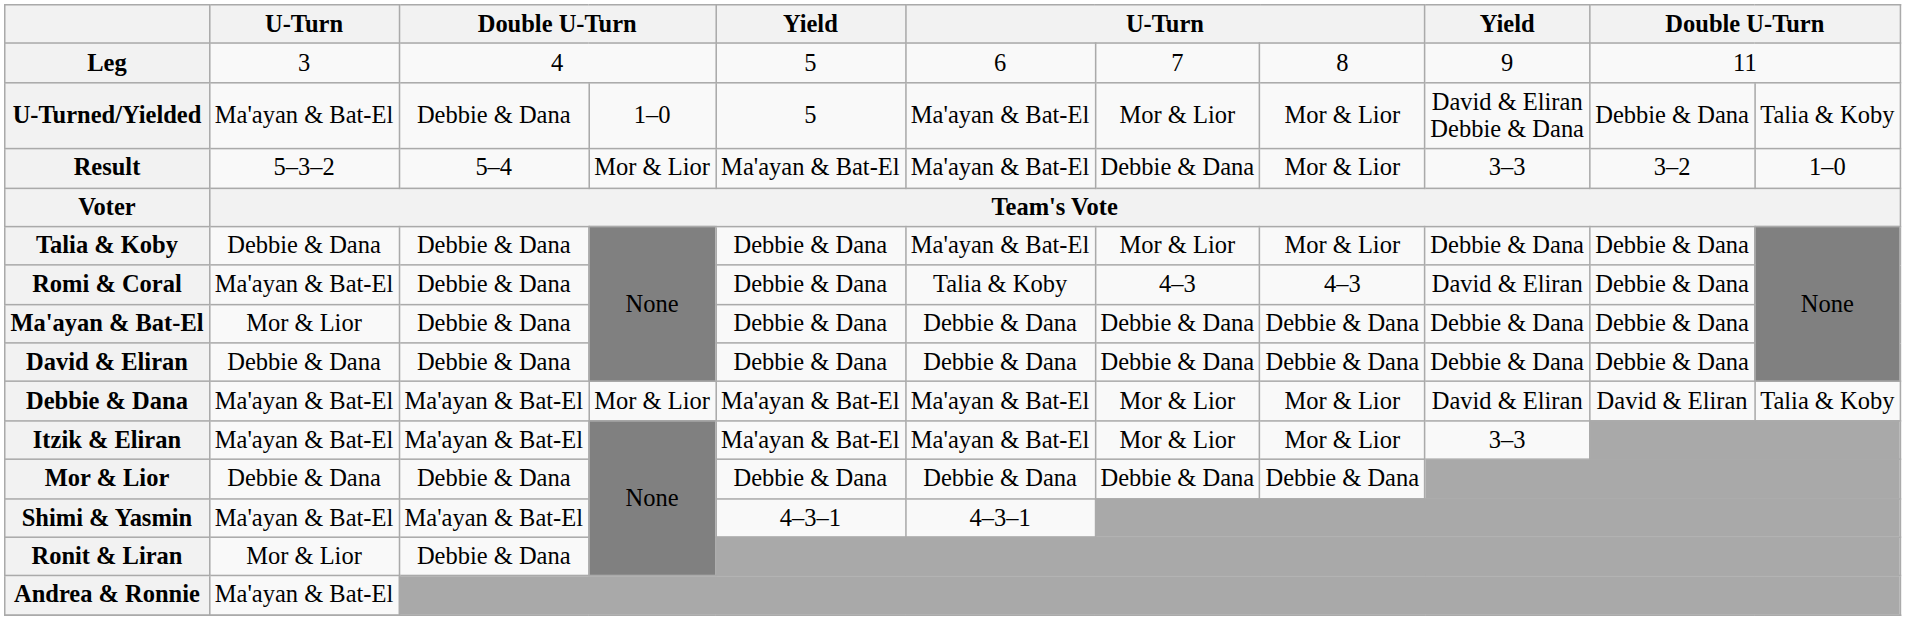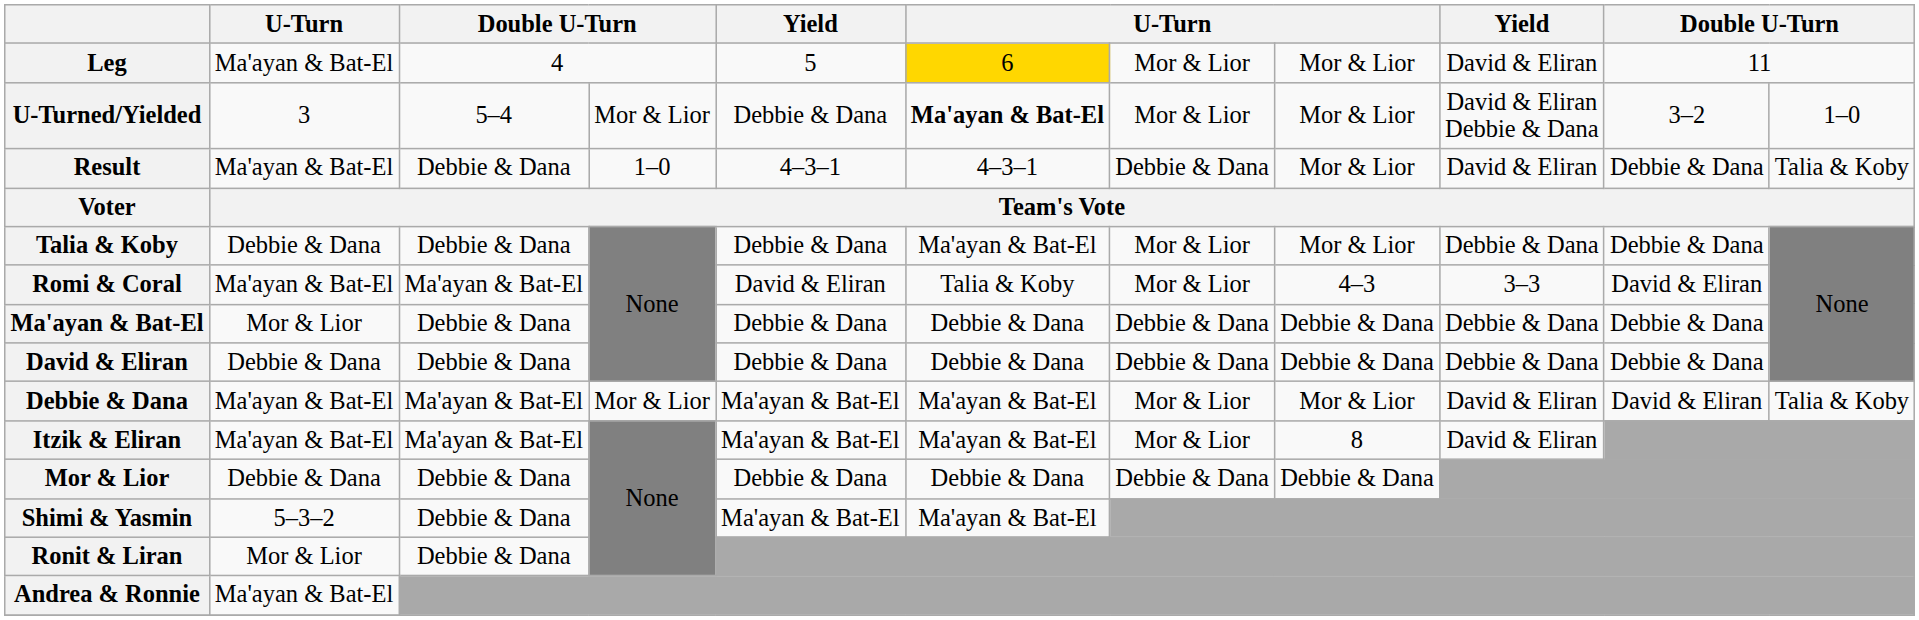 <table class="wikitable nowrap" style="text-align:center">
 <tr>
 <th></th>
 <th>U-Turn</th>
 <th colspan=2>Double U-Turn</th>
 <th>Yield</th>
 <th colspan=3>U-Turn</th>
 <th>Yield</th>
 <th colspan=2>Double U-Turn</th>
 </tr>
 <tr>
 <th align="left">Leg</th>
-<td>3</td>
+<td>Ma'ayan & Bat-El</td>
 <td colspan=2>4</td>
 <td>5</td>
-<td>6</td>
-<td>7</td>
-<td>8</td>
-<td>9</td>
+<td style="background: gold;">6</td>
+<td>Mor & Lior</td>
+<td>Mor & Lior</td>
+<td>David & Eliran</td>
 <td colspan=2>11</td>
 </tr>
 <tr>
 <th align="left">U-Turned/Yielded</th>
+<td>3</td>
+<td>5–4</td>
+<td>Mor & Lior</td>
+<td>Debbie & Dana</td>
+<td><strong>Ma'ayan & Bat-El</strong></td>
+<td>Mor & Lior</td>
+<td>Mor & Lior</td>
+<td>David & Eliran<br>Debbie & Dana</td>
+<td>3–2</td>
+<td>1–0</td>
+</tr>
+<tr>
+<th align="left">Result</th>
 <td>Ma'ayan & Bat-El</td>
 <td>Debbie & Dana</td>
 <td>1–0</td>
-<td>5</td>
-<td>Ma'ayan & Bat-El</td>
+<td>4–3–1</td>
+<td>4–3–1</td>
+<td>Debbie & Dana</td>
 <td>Mor & Lior</td>
-<td>Mor & Lior</td>
-<td>David & Eliran<br>Debbie & Dana</td>
+<td>David & Eliran</td>
 <td>Debbie & Dana</td>
 <td>Talia & Koby</td>
-</tr>
-<tr>
-<th align="left">Result</th>
-<td>5–3–2</td>
-<td>5–4</td>
-<td>Mor & Lior</td>
-<td>Ma'ayan & Bat-El</td>
-<td>Ma'ayan & Bat-El</td>
-<td>Debbie & Dana</td>
-<td>Mor & Lior</td>
-<td>3–3</td>
-<td>3–2</td>
-<td>1–0</td>
 </tr>
 <tr>
 <th>Voter</th>
 <th colspan=10>Team's Vote</th>
 </tr>
 <tr>
 <th>Talia & Koby</th>
 <td>Debbie & Dana</td>
 <td>Debbie & Dana</td>
 <td bgcolor="grey" rowspan=4 align=center>None</td>
 <td>Debbie & Dana</td>
 <td>Ma'ayan & Bat-El</td>
 <td>Mor & Lior</td>
 <td>Mor & Lior</td>
 <td>Debbie & Dana</td>
 <td>Debbie & Dana</td>
 <td bgcolor="grey" rowspan=4 align=center>None</td>
 </tr>
 <tr>
 <th>Romi & Coral</th>
 <td>Ma'ayan & Bat-El</td>
-<td>Debbie & Dana</td>
-<td>Debbie & Dana</td>
+<td>Ma'ayan & Bat-El</td>
+<td>David & Eliran</td>
 <td>Talia & Koby</td>
+<td>Mor & Lior</td>
 <td>4–3</td>
-<td>4–3</td>
+<td>3–3</td>
 <td>David & Eliran</td>
-<td>Debbie & Dana</td>
 </tr>
 <tr>
 <th>Ma'ayan & Bat-El</th>
 <td>Mor & Lior</td>
 <td>Debbie & Dana</td>
 <td>Debbie & Dana</td>
 <td>Debbie & Dana</td>
 <td>Debbie & Dana</td>
 <td>Debbie & Dana</td>
 <td>Debbie & Dana</td>
 <td>Debbie & Dana</td>
 </tr>
 <tr>
 <th>David & Eliran</th>
 <td>Debbie & Dana</td>
 <td>Debbie & Dana</td>
 <td>Debbie & Dana</td>
 <td>Debbie & Dana</td>
 <td>Debbie & Dana</td>
 <td>Debbie & Dana</td>
 <td>Debbie & Dana</td>
 <td>Debbie & Dana</td>
 </tr>
 <tr>
 <th>Debbie & Dana</th>
 <td>Ma'ayan & Bat-El</td>
 <td>Ma'ayan & Bat-El</td>
 <td>Mor & Lior</td>
 <td>Ma'ayan & Bat-El</td>
 <td>Ma'ayan & Bat-El</td>
 <td>Mor & Lior</td>
 <td>Mor & Lior</td>
 <td>David & Eliran</td>
 <td>David & Eliran</td>
 <td>Talia & Koby</td>
 </tr>
 <tr>
 <th>Itzik & Eliran</th>
 <td>Ma'ayan & Bat-El</td>
 <td>Ma'ayan & Bat-El</td>
 <td bgcolor="grey" rowspan=4 align=center>None</td>
 <td>Ma'ayan & Bat-El</td>
 <td>Ma'ayan & Bat-El</td>
 <td>Mor & Lior</td>
-<td>Mor & Lior</td>
-<td>3–3</td>
+<td>8</td>
+<td>David & Eliran</td>
 <td bgcolor="darkgray" colspan=3></td>
 </tr>
 <tr>
 <th>Mor & Lior</th>
 <td>Debbie & Dana</td>
 <td>Debbie & Dana</td>
 <td>Debbie & Dana</td>
 <td>Debbie & Dana</td>
 <td>Debbie & Dana</td>
 <td>Debbie & Dana</td>
 <td bgcolor="darkgray" colspan=5></td>
 </tr>
 <tr>
 <th>Shimi & Yasmin</th>
+<td>5–3–2</td>
+<td>Debbie & Dana</td>
 <td>Ma'ayan & Bat-El</td>
 <td>Ma'ayan & Bat-El</td>
-<td>4–3–1</td>
-<td>4–3–1</td>
 <td bgcolor="darkgray" colspan=7></td>
 </tr>
 <tr>
 <th>Ronit & Liran</th>
 <td>Mor & Lior</td>
 <td>Debbie & Dana</td>
 <td bgcolor="darkgray" colspan=10></td>
 </tr>
 <tr>
 <th>Andrea & Ronnie</th>
 <td>Ma'ayan & Bat-El</td>
 <td bgcolor="darkgray" colspan=11></td>
 </tr>
 <tr>
 </tr>
 </table>
